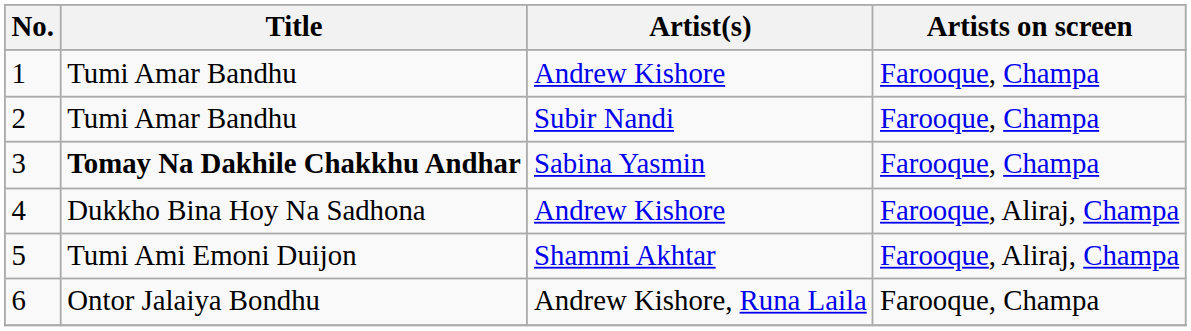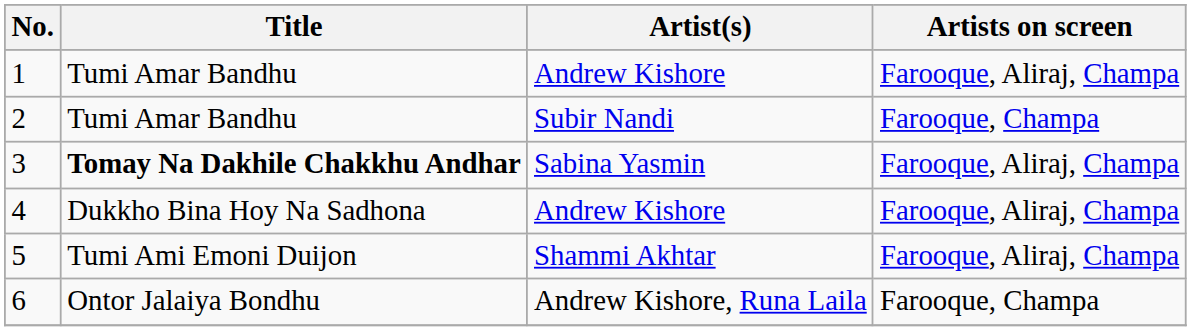 <table class="wikitable">
 <tr>
 <th>No.</th>
 <th>Title</th>
 <th>Artist(s)</th>
 <th>Artists on screen</th>
 </tr>
 <tr>
 <td>1</td>
 <td>Tumi Amar Bandhu</td>
 <td><a href='#'>Andrew Kishore</a></td>
-<td><a href='#'>Farooque</a>, <a href='#'>Champa</a></td>
+<td><a href='#'>Farooque</a>, Aliraj, <a href='#'>Champa</a></td>
 </tr>
 <tr>
 <td>2</td>
 <td>Tumi Amar Bandhu</td>
 <td><a href='#'>Subir Nandi</a></td>
 <td><a href='#'>Farooque</a>, <a href='#'>Champa</a></td>
 </tr>
 <tr>
 <td>3</td>
 <td><strong>Tomay Na Dakhile Chakkhu Andhar</strong></td>
 <td><a href='#'>Sabina Yasmin</a></td>
-<td><a href='#'>Farooque</a>, <a href='#'>Champa</a></td>
+<td><a href='#'>Farooque</a>, Aliraj, <a href='#'>Champa</a></td>
 </tr>
 <tr>
 <td>4</td>
 <td>Dukkho Bina Hoy Na Sadhona</td>
 <td><a href='#'>Andrew Kishore</a></td>
 <td><a href='#'>Farooque</a>, Aliraj, <a href='#'>Champa</a></td>
 </tr>
 <tr>
 <td>5</td>
 <td>Tumi Ami Emoni Duijon</td>
 <td><a href='#'>Shammi Akhtar</a></td>
 <td><a href='#'>Farooque</a>, Aliraj, <a href='#'>Champa</a></td>
 </tr>
 <tr>
 <td>6</td>
 <td>Ontor Jalaiya Bondhu</td>
 <td>Andrew Kishore, <a href='#'>Runa Laila</a></td>
 <td>Farooque, Champa</td>
 </tr>
 <tr>
 </tr>
 </table>
